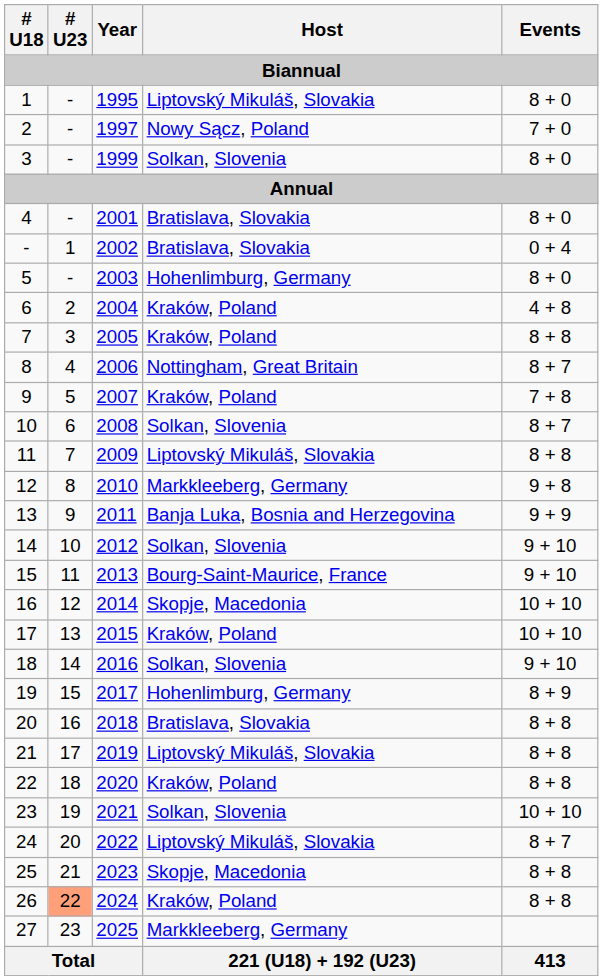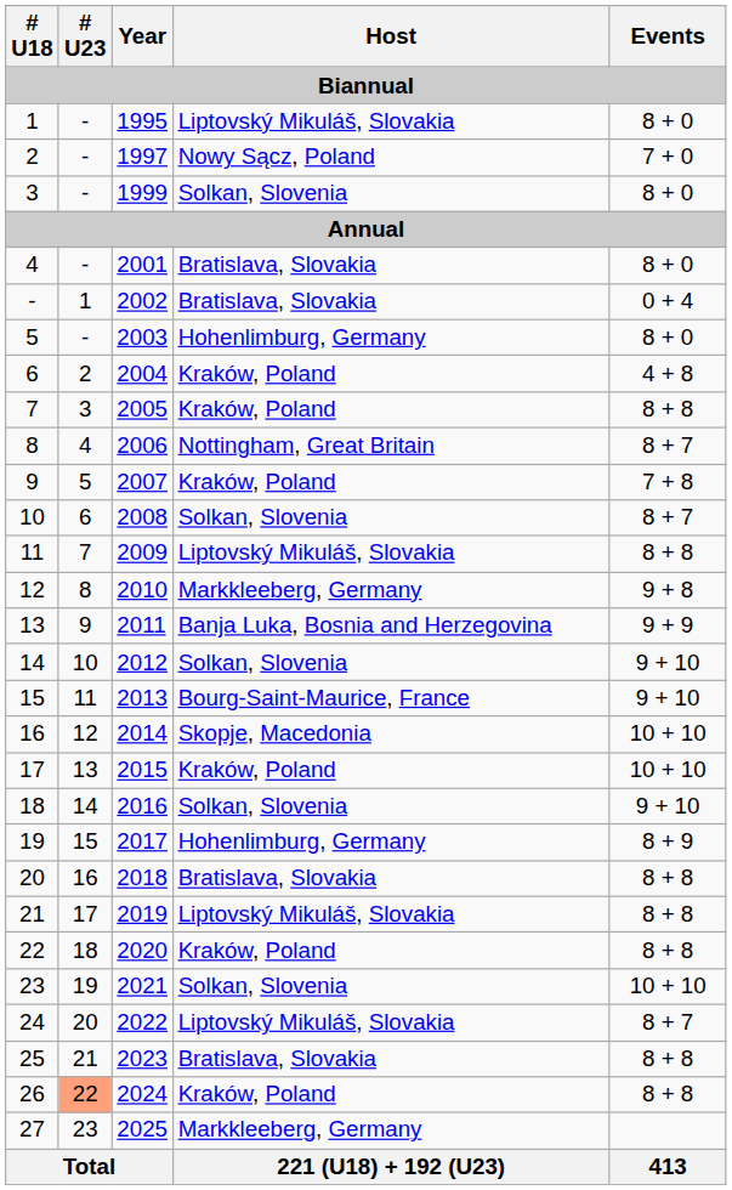 <table class="wikitable" style="font-size:100%">
 <tr>
 <th width=30># U18</th>
 <th width=30># U23</th>
 <th width=30>Year</th>
 <th width=300>Host</th>
 <th width=75>Events</th>
 </tr>
 <tr>
 <td colspan="5" bgcolor="#cccccc"align=center><strong>Biannual</strong></td>
 </tr>
 <tr>
 <td align=center>1</td>
 <td align=center>-</td>
 <td><a href='#'>1995</a></td>
 <td> <a href='#'>Liptovský Mikuláš</a>, <a href='#'>Slovakia</a></td>
 <td align=center>8 + 0</td>
 </tr>
 <tr>
 <td align=center>2</td>
 <td align=center>-</td>
 <td><a href='#'>1997</a></td>
 <td> <a href='#'>Nowy Sącz</a>, <a href='#'>Poland</a></td>
 <td align=center>7 + 0</td>
 </tr>
 <tr>
 <td align=center>3</td>
 <td align=center>-</td>
 <td><a href='#'>1999</a></td>
 <td> <a href='#'>Solkan</a>, <a href='#'>Slovenia</a></td>
 <td align=center>8 + 0</td>
 </tr>
 <tr>
 <td colspan="5" bgcolor="#cccccc"align=center><strong>Annual</strong></td>
 </tr>
 <tr>
 <td align=center>4</td>
 <td align=center>-</td>
 <td><a href='#'>2001</a></td>
 <td> <a href='#'>Bratislava</a>, <a href='#'>Slovakia</a></td>
 <td align=center>8 + 0</td>
 </tr>
 <tr>
 <td align=center>-</td>
 <td align=center>1</td>
 <td><a href='#'>2002</a></td>
 <td> <a href='#'>Bratislava</a>, <a href='#'>Slovakia</a></td>
 <td align=center>0 + 4</td>
 </tr>
 <tr>
 <td align=center>5</td>
 <td align=center>-</td>
 <td><a href='#'>2003</a></td>
 <td> <a href='#'>Hohenlimburg</a>, <a href='#'>Germany</a></td>
 <td align=center>8 + 0</td>
 </tr>
 <tr>
 <td align=center>6</td>
 <td align=center>2</td>
 <td><a href='#'>2004</a></td>
 <td> <a href='#'>Kraków</a>, <a href='#'>Poland</a></td>
 <td align=center>4 + 8</td>
 </tr>
 <tr>
 <td align=center>7</td>
 <td align=center>3</td>
 <td><a href='#'>2005</a></td>
 <td> <a href='#'>Kraków</a>, <a href='#'>Poland</a></td>
 <td align=center>8 + 8</td>
 </tr>
 <tr>
 <td align=center>8</td>
 <td align=center>4</td>
 <td><a href='#'>2006</a></td>
 <td> <a href='#'>Nottingham</a>, <a href='#'>Great Britain</a></td>
 <td align=center>8 + 7</td>
 </tr>
 <tr>
 <td align=center>9</td>
 <td align=center>5</td>
 <td><a href='#'>2007</a></td>
 <td> <a href='#'>Kraków</a>, <a href='#'>Poland</a></td>
 <td align=center>7 + 8</td>
 </tr>
 <tr>
 <td align=center>10</td>
 <td align=center>6</td>
 <td><a href='#'>2008</a></td>
 <td> <a href='#'>Solkan</a>, <a href='#'>Slovenia</a></td>
 <td align=center>8 + 7</td>
 </tr>
 <tr>
 <td align=center>11</td>
 <td align=center>7</td>
 <td><a href='#'>2009</a></td>
 <td> <a href='#'>Liptovský Mikuláš</a>, <a href='#'>Slovakia</a></td>
 <td align=center>8 + 8</td>
 </tr>
 <tr>
 <td align=center>12</td>
 <td align=center>8</td>
 <td><a href='#'>2010</a></td>
 <td> <a href='#'>Markkleeberg</a>, <a href='#'>Germany</a></td>
 <td align=center>9 + 8</td>
 </tr>
 <tr>
 <td align=center>13</td>
 <td align=center>9</td>
 <td><a href='#'>2011</a></td>
 <td> <a href='#'>Banja Luka</a>, <a href='#'>Bosnia and Herzegovina</a></td>
 <td align=center>9 + 9</td>
 </tr>
 <tr>
 <td align=center>14</td>
 <td align=center>10</td>
 <td><a href='#'>2012</a></td>
 <td> <a href='#'>Solkan</a>, <a href='#'>Slovenia</a></td>
 <td align=center>9 + 10</td>
 </tr>
 <tr>
 <td align=center>15</td>
 <td align=center>11</td>
 <td><a href='#'>2013</a></td>
 <td> <a href='#'>Bourg-Saint-Maurice</a>, <a href='#'>France</a></td>
 <td align=center>9 + 10</td>
 </tr>
 <tr>
 <td align=center>16</td>
 <td align=center>12</td>
 <td><a href='#'>2014</a></td>
 <td> <a href='#'>Skopje</a>, <a href='#'>Macedonia</a></td>
 <td align=center>10 + 10</td>
 </tr>
 <tr>
 <td align=center>17</td>
 <td align=center>13</td>
 <td><a href='#'>2015</a></td>
 <td> <a href='#'>Kraków</a>, <a href='#'>Poland</a></td>
 <td align=center>10 + 10</td>
 </tr>
 <tr>
 <td align=center>18</td>
 <td align=center>14</td>
 <td><a href='#'>2016</a></td>
 <td> <a href='#'>Solkan</a>, <a href='#'>Slovenia</a></td>
 <td align=center>9 + 10</td>
 </tr>
 <tr>
 <td align=center>19</td>
 <td align=center>15</td>
 <td><a href='#'>2017</a></td>
 <td> <a href='#'>Hohenlimburg</a>, <a href='#'>Germany</a></td>
 <td align=center>8 + 9</td>
 </tr>
 <tr>
 <td align=center>20</td>
 <td align=center>16</td>
 <td><a href='#'>2018</a></td>
 <td> <a href='#'>Bratislava</a>, <a href='#'>Slovakia</a></td>
 <td align=center>8 + 8</td>
 </tr>
 <tr>
 <td align=center>21</td>
 <td align=center>17</td>
 <td><a href='#'>2019</a></td>
 <td> <a href='#'>Liptovský Mikuláš</a>, <a href='#'>Slovakia</a></td>
 <td align=center>8 + 8</td>
 </tr>
 <tr>
 <td align=center>22</td>
 <td align=center>18</td>
 <td><a href='#'>2020</a></td>
 <td> <a href='#'>Kraków</a>, <a href='#'>Poland</a></td>
 <td align=center>8 + 8</td>
 </tr>
 <tr>
 <td align=center>23</td>
 <td align=center>19</td>
 <td><a href='#'>2021</a></td>
 <td> <a href='#'>Solkan</a>, <a href='#'>Slovenia</a></td>
 <td align=center>10 + 10</td>
 </tr>
 <tr>
 <td align=center>24</td>
 <td align=center>20</td>
 <td><a href='#'>2022</a></td>
 <td> <a href='#'>Liptovský Mikuláš</a>, <a href='#'>Slovakia</a></td>
 <td align=center>8 + 7</td>
 </tr>
 <tr>
 <td align=center>25</td>
 <td align=center>21</td>
 <td><a href='#'>2023</a></td>
-<td> <a href='#'>Skopje</a>, <a href='#'>Macedonia</a></td>
+<td> <a href='#'>Bratislava</a>, <a href='#'>Slovakia</a></td>
 <td align=center>8 + 8</td>
 </tr>
 <tr>
 <td align=center>26</td>
 <td align=center style="background: lightsalmon;">22</td>
 <td><a href='#'>2024</a></td>
 <td> <a href='#'>Kraków</a>, <a href='#'>Poland</a></td>
 <td align=center>8 + 8</td>
 </tr>
 <tr>
 <td align=center>27</td>
 <td align=center>23</td>
 <td><a href='#'>2025</a></td>
 <td> <a href='#'>Markkleeberg</a>, <a href='#'>Germany</a></td>
 <td align=center></td>
 </tr>
 <tr>
 <th colspan=3>Total</th>
 <th>221 (U18) + 192 (U23)</th>
 <th>413</th>
 </tr>
 </table>
